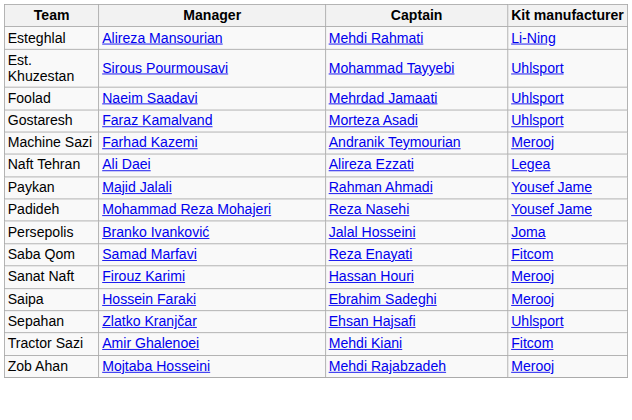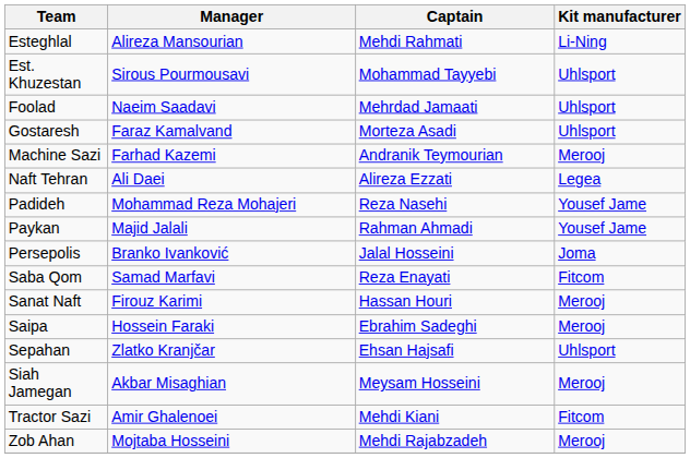 <table class="wikitable sortable" style="text-align: left;">
 <tr>
 <th width=100>Team</th>
 <th width=250>Manager</th>
 <th width=200>Captain</th>
 <th>Kit manufacturer</th>
 </tr>
 <tr>
 <td>Esteghlal</td>
 <td> <a href='#'>Alireza Mansourian</a></td>
 <td> <a href='#'>Mehdi Rahmati</a></td>
 <td> <a href='#'>Li-Ning</a></td>
 </tr>
 <tr>
 <td>Est. Khuzestan</td>
 <td> <a href='#'>Sirous Pourmousavi</a></td>
 <td> <a href='#'>Mohammad Tayyebi</a></td>
 <td> <a href='#'>Uhlsport</a></td>
 </tr>
 <tr>
 <td>Foolad</td>
 <td> <a href='#'>Naeim Saadavi</a></td>
 <td> <a href='#'>Mehrdad Jamaati</a></td>
 <td> <a href='#'>Uhlsport</a></td>
 </tr>
 <tr>
 <td>Gostaresh</td>
 <td> <a href='#'>Faraz Kamalvand</a></td>
 <td> <a href='#'>Morteza Asadi</a></td>
 <td> <a href='#'>Uhlsport</a></td>
 </tr>
 <tr>
 <td>Machine Sazi</td>
 <td> <a href='#'>Farhad Kazemi</a></td>
 <td> <a href='#'>Andranik Teymourian</a></td>
 <td> <a href='#'>Merooj</a></td>
 </tr>
 <tr>
 <td>Naft Tehran</td>
 <td> <a href='#'>Ali Daei</a></td>
 <td> <a href='#'>Alireza Ezzati</a></td>
 <td> <a href='#'>Legea</a></td>
 </tr>
 <tr>
+<td>Padideh</td>
+<td> <a href='#'>Mohammad Reza Mohajeri</a></td>
+<td> <a href='#'>Reza Nasehi</a></td>
+<td> <a href='#'>Yousef Jame</a></td>
+</tr>
+<tr>
 <td>Paykan</td>
 <td> <a href='#'>Majid Jalali</a></td>
 <td> <a href='#'>Rahman Ahmadi</a></td>
-<td> <a href='#'>Yousef Jame</a></td>
-</tr>
-<tr>
-<td>Padideh</td>
-<td> <a href='#'>Mohammad Reza Mohajeri</a></td>
-<td> <a href='#'>Reza Nasehi</a></td>
 <td> <a href='#'>Yousef Jame</a></td>
 </tr>
 <tr>
 <td>Persepolis</td>
 <td> <a href='#'>Branko Ivanković</a></td>
 <td> <a href='#'>Jalal Hosseini</a></td>
 <td> <a href='#'>Joma</a></td>
 </tr>
 <tr>
 <td>Saba Qom</td>
 <td> <a href='#'>Samad Marfavi</a></td>
 <td> <a href='#'>Reza Enayati</a></td>
 <td> <a href='#'>Fitcom</a></td>
 </tr>
 <tr>
 <td>Sanat Naft</td>
 <td> <a href='#'>Firouz Karimi</a></td>
 <td> <a href='#'>Hassan Houri</a></td>
 <td> <a href='#'>Merooj</a></td>
 </tr>
 <tr>
 <td>Saipa</td>
 <td> <a href='#'>Hossein Faraki</a></td>
 <td> <a href='#'>Ebrahim Sadeghi</a></td>
 <td> <a href='#'>Merooj</a></td>
 </tr>
 <tr>
 <td>Sepahan</td>
 <td> <a href='#'>Zlatko Kranjčar</a></td>
 <td> <a href='#'>Ehsan Hajsafi</a></td>
 <td> <a href='#'>Uhlsport</a></td>
 </tr>
 <tr>
+<td>Siah Jamegan</td>
+<td> <a href='#'>Akbar Misaghian</a></td>
+<td> <a href='#'>Meysam Hosseini</a></td>
+<td> <a href='#'>Merooj</a></td>
+</tr>
+<tr>
 <td>Tractor Sazi</td>
 <td> <a href='#'>Amir Ghalenoei</a></td>
 <td> <a href='#'>Mehdi Kiani</a></td>
 <td> <a href='#'>Fitcom</a></td>
 </tr>
 <tr>
 <td>Zob Ahan</td>
 <td> <a href='#'>Mojtaba Hosseini</a></td>
 <td> <a href='#'>Mehdi Rajabzadeh</a></td>
 <td> <a href='#'>Merooj</a></td>
 </tr>
 <tr>
 </tr>
 </table>
